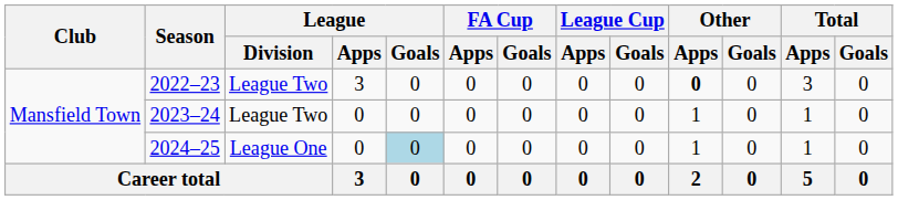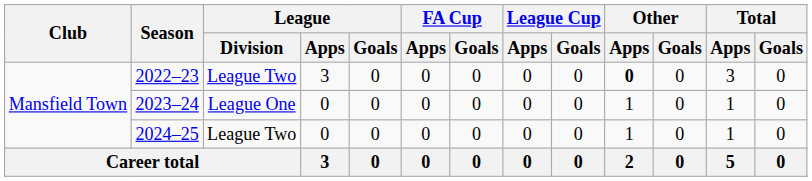 <table class="wikitable" style="text-align: center">
 <tr>
 <th rowspan="2">Club</th>
 <th rowspan="2">Season</th>
 <th colspan="3">League</th>
 <th colspan="2"><a href='#'>FA Cup</a></th>
 <th colspan="2"><a href='#'>League Cup</a></th>
 <th colspan="2">Other</th>
 <th colspan="2">Total</th>
 </tr>
 <tr>
 <th>Division</th>
 <th>Apps</th>
 <th>Goals</th>
 <th>Apps</th>
 <th>Goals</th>
 <th>Apps</th>
 <th>Goals</th>
 <th>Apps</th>
 <th>Goals</th>
 <th>Apps</th>
 <th>Goals</th>
 </tr>
 <tr>
 <td rowspan=3><a href='#'>Mansfield Town</a></td>
 <td><a href='#'>2022–23</a></td>
 <td><a href='#'>League Two</a></td>
 <td>3</td>
 <td>0</td>
 <td>0</td>
 <td>0</td>
 <td>0</td>
 <td>0</td>
 <td><strong>0</strong></td>
 <td>0</td>
 <td>3</td>
 <td>0</td>
 </tr>
 <tr>
 <td><a href='#'>2023–24</a></td>
-<td>League Two</td>
+<td><a href='#'>League One</a></td>
 <td>0</td>
 <td>0</td>
 <td>0</td>
 <td>0</td>
 <td>0</td>
 <td>0</td>
 <td>1</td>
 <td>0</td>
 <td>1</td>
 <td>0</td>
 </tr>
 <tr>
 <td><a href='#'>2024–25</a></td>
-<td><a href='#'>League One</a></td>
+<td>League Two</td>
 <td>0</td>
-<td style="background: lightblue;">0</td>
+<td>0</td>
 <td>0</td>
 <td>0</td>
 <td>0</td>
 <td>0</td>
 <td>1</td>
 <td>0</td>
 <td>1</td>
 <td>0</td>
 </tr>
 <tr>
 <th colspan="3">Career total</th>
 <th>3</th>
 <th>0</th>
 <th>0</th>
 <th>0</th>
 <th>0</th>
 <th>0</th>
 <th>2</th>
 <th>0</th>
 <th>5</th>
 <th>0</th>
 </tr>
 </table>
